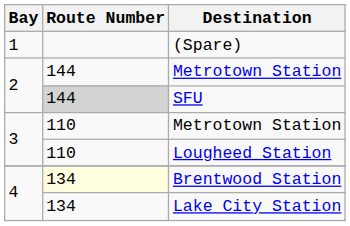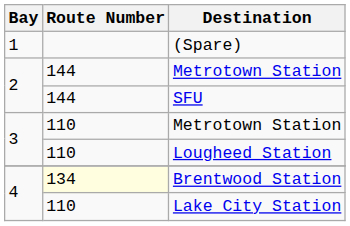 <table class="wikitable">
 <tr>
 <th>Bay</th>
 <th>Route Number</th>
 <th>Destination</th>
 </tr>
 <tr>
 <td>1</td>
 <td></td>
 <td>(Spare)</td>
 </tr>
 <tr>
 <td rowspan="2">2</td>
 <td>144</td>
 <td><a href='#'>Metrotown Station</a></td>
 </tr>
 <tr>
-<td style="background: lightgrey;">144</td>
+<td>144</td>
 <td><a href='#'>SFU</a></td>
 </tr>
 <tr>
 <td rowspan="2">3</td>
 <td>110</td>
 <td>Metrotown Station</td>
 </tr>
 <tr>
 <td>110</td>
 <td><a href='#'>Lougheed Station</a></td>
 </tr>
 <tr>
 </tr>
 <tr>
 <td rowspan="2">4</td>
 <td style="background: lightyellow;">134</td>
 <td><a href='#'>Brentwood Station</a></td>
 </tr>
 <tr>
-<td>134</td>
+<td>110</td>
 <td><a href='#'>Lake City Station</a></td>
 </tr>
 </table>
